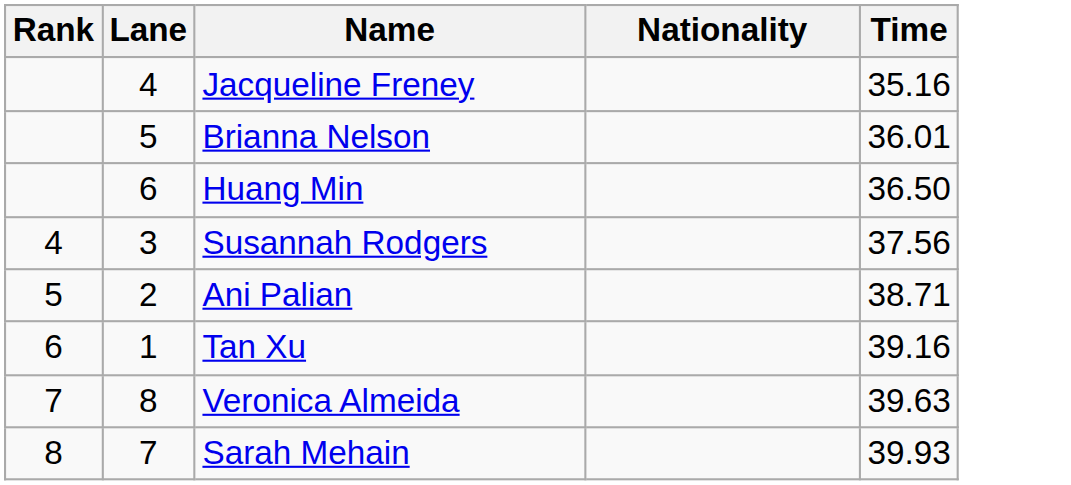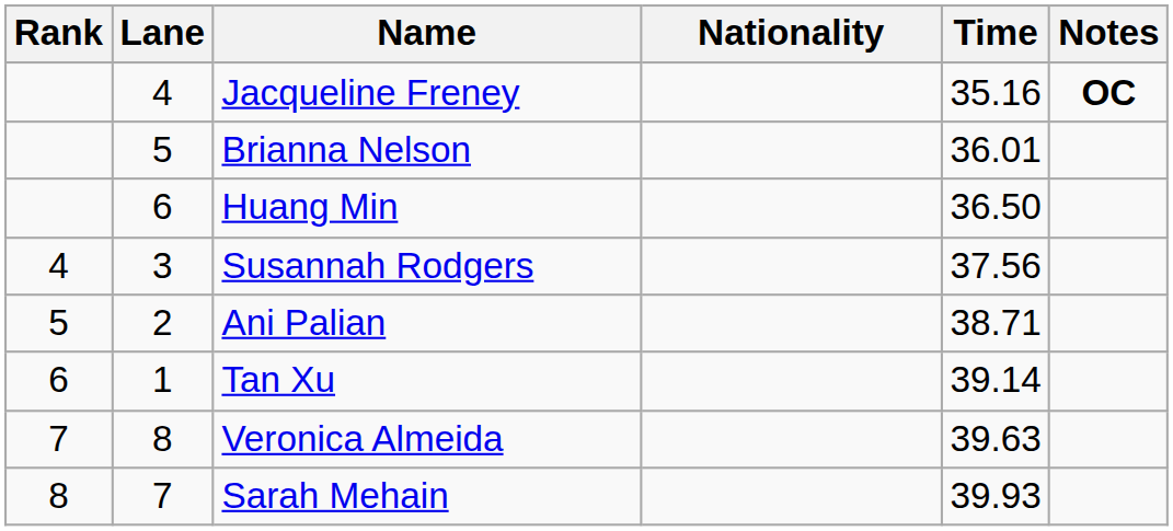 <table class="wikitable sortable" style="text-align:center">
 <tr>
 <th>Rank</th>
 <th>Lane</th>
 <th style="width:180px">Name</th>
 <th style="width:125px">Nationality</th>
 <th>Time</th>
+<th>Notes</th>
 </tr>
 <tr>
 <td></td>
 <td>4</td>
 <td style="text-align:left;"><a href='#'>Jacqueline Freney</a></td>
 <td style="text-align:left;"></td>
 <td>35.16</td>
+<td><strong>OC</strong></td>
 </tr>
 <tr>
 <td></td>
 <td>5</td>
 <td style="text-align:left;"><a href='#'>Brianna Nelson</a></td>
 <td style="text-align:left;"></td>
 <td>36.01</td>
+<td></td>
 </tr>
 <tr>
 <td></td>
 <td>6</td>
 <td style="text-align:left;"><a href='#'>Huang Min</a></td>
 <td style="text-align:left;"></td>
 <td>36.50</td>
+<td></td>
 </tr>
 <tr>
 <td>4</td>
 <td>3</td>
 <td style="text-align:left;"><a href='#'>Susannah Rodgers</a></td>
 <td style="text-align:left;"></td>
 <td>37.56</td>
+<td></td>
 </tr>
 <tr>
 <td>5</td>
 <td>2</td>
 <td style="text-align:left;"><a href='#'>Ani Palian</a></td>
 <td style="text-align:left;"></td>
 <td>38.71</td>
+<td></td>
 </tr>
 <tr>
 <td>6</td>
 <td>1</td>
 <td style="text-align:left;"><a href='#'>Tan Xu</a></td>
 <td style="text-align:left;"></td>
-<td>39.16</td>
+<td>39.14</td>
+<td></td>
 </tr>
 <tr>
 <td>7</td>
 <td>8</td>
 <td style="text-align:left;"><a href='#'>Veronica Almeida</a></td>
 <td style="text-align:left;"></td>
 <td>39.63</td>
+<td></td>
 </tr>
 <tr>
 <td>8</td>
 <td>7</td>
 <td style="text-align:left;"><a href='#'>Sarah Mehain</a></td>
 <td style="text-align:left;"></td>
 <td>39.93</td>
+<td></td>
 </tr>
 </table>
